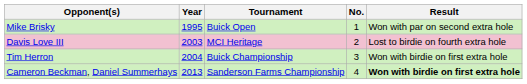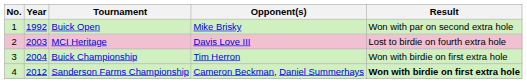 <table class="wikitable" style="font-size:95%;">
 <tr>
-<th>Opponent(s)</th>
+<th>No.</th>
 <th>Year</th>
 <th>Tournament</th>
-<th>No.</th>
+<th>Opponent(s)</th>
 <th>Result</th>
 </tr>
 <tr style="background:#D0F0C0;">
+<td align=center>1</td>
+<td><a href='#'>1992</a></td>
+<td><a href='#'>Buick Open</a></td>
 <td> <a href='#'>Mike Brisky</a></td>
-<td><a href='#'>1995</a></td>
-<td><a href='#'>Buick Open</a></td>
-<td align=center>1</td>
 <td>Won with par on second extra hole</td>
 </tr>
 <tr style="background:#F2C1D1;">
-<td> <a href='#'>Davis Love III</a></td>
+<td align=center>2</td>
 <td><a href='#'>2003</a></td>
 <td><a href='#'>MCI Heritage</a></td>
-<td align=center>2</td>
+<td> <a href='#'>Davis Love III</a></td>
 <td>Lost to birdie on fourth extra hole</td>
 </tr>
 <tr style="background:#D0F0C0;">
-<td> <a href='#'>Tim Herron</a></td>
+<td align=center>3</td>
 <td><a href='#'>2004</a></td>
 <td><a href='#'>Buick Championship</a></td>
-<td align=center>3</td>
+<td> <a href='#'>Tim Herron</a></td>
 <td>Won with birdie on first extra hole</td>
 </tr>
 <tr style="background:#D0F0C0;">
+<td align=center>4</td>
+<td><a href='#'>2012</a></td>
+<td><a href='#'>Sanderson Farms Championship</a></td>
 <td> <a href='#'>Cameron Beckman</a>,  <a href='#'>Daniel Summerhays</a></td>
-<td><a href='#'>2013</a></td>
-<td><a href='#'>Sanderson Farms Championship</a></td>
-<td align=center>4</td>
 <td><strong>Won with birdie on first extra hole</strong></td>
 </tr>
 </table>
